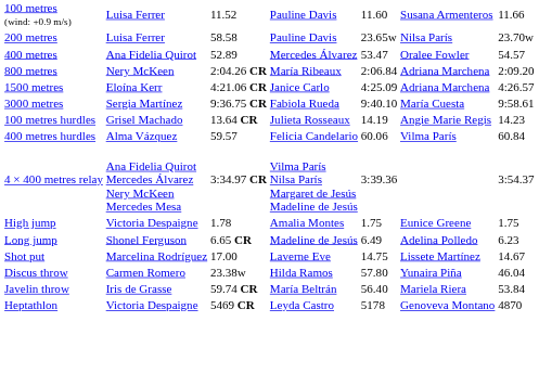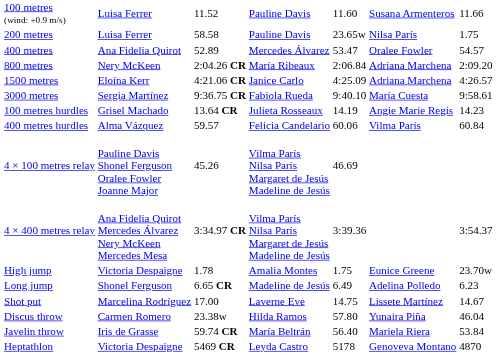 <table>
 <tr>
 <td><a href='#'>100 metres</a><br><small>(wind: +0.9 m/s)</small></td>
 <td><a href='#'>Luisa Ferrer</a><br> </td>
 <td>11.52</td>
 <td><a href='#'>Pauline Davis</a><br> </td>
 <td>11.60</td>
 <td><a href='#'>Susana Armenteros</a><br> </td>
 <td>11.66</td>
 </tr>
 <tr>
 <td><a href='#'>200 metres</a></td>
 <td><a href='#'>Luisa Ferrer</a><br> </td>
 <td>58.58</td>
 <td><a href='#'>Pauline Davis</a><br> </td>
 <td>23.65w</td>
 <td><a href='#'>Nilsa París</a><br> </td>
-<td>23.70w</td>
+<td>1.75</td>
 </tr>
 <tr>
 <td><a href='#'>400 metres</a></td>
 <td><a href='#'>Ana Fidelia Quirot</a><br> </td>
 <td>52.89</td>
 <td><a href='#'>Mercedes Álvarez</a><br> </td>
 <td>53.47</td>
 <td><a href='#'>Oralee Fowler</a><br> </td>
 <td>54.57</td>
 </tr>
 <tr>
 <td><a href='#'>800 metres</a></td>
 <td><a href='#'>Nery McKeen</a><br> </td>
 <td>2:04.26 <strong>CR</strong></td>
 <td><a href='#'>María Ribeaux</a><br> </td>
 <td>2:06.84</td>
 <td><a href='#'>Adriana Marchena</a><br> </td>
 <td>2:09.20</td>
 </tr>
 <tr>
 <td><a href='#'>1500 metres</a></td>
 <td><a href='#'>Eloína Kerr</a><br> </td>
 <td>4:21.06 <strong>CR</strong></td>
 <td><a href='#'>Janice Carlo</a><br> </td>
 <td>4:25.09</td>
 <td><a href='#'>Adriana Marchena</a><br> </td>
 <td>4:26.57</td>
 </tr>
 <tr>
 <td><a href='#'>3000 metres</a></td>
 <td><a href='#'>Sergia Martínez</a><br> </td>
 <td>9:36.75 <strong>CR</strong></td>
 <td><a href='#'>Fabiola Rueda</a><br> </td>
 <td>9:40.10</td>
 <td><a href='#'>María Cuesta</a><br> </td>
 <td>9:58.61</td>
 </tr>
 <tr>
 <td><a href='#'>100 metres hurdles</a></td>
 <td><a href='#'>Grisel Machado</a><br> </td>
 <td>13.64 <strong>CR</strong></td>
 <td><a href='#'>Julieta Rosseaux</a><br> </td>
 <td>14.19</td>
 <td><a href='#'>Angie Marie Regis</a><br> </td>
 <td>14.23</td>
 </tr>
 <tr>
 <td><a href='#'>400 metres hurdles</a></td>
 <td><a href='#'>Alma Vázquez</a><br> </td>
 <td>59.57</td>
 <td><a href='#'>Felicia Candelario</a><br> </td>
 <td>60.06</td>
 <td><a href='#'>Vilma París</a><br> </td>
 <td>60.84</td>
 </tr>
 <tr>
+<td><a href='#'>4 × 100 metres relay</a></td>
+<td><br><a href='#'>Pauline Davis</a><br><a href='#'>Shonel Ferguson</a><br><a href='#'>Oralee Fowler</a><br><a href='#'>Joanne Major</a></td>
+<td>45.26</td>
+<td><br><a href='#'>Vilma París</a><br><a href='#'>Nilsa París</a><br><a href='#'>Margaret de Jesús</a><br><a href='#'>Madeline de Jesús</a></td>
+<td>46.69</td>
+<td></td>
+<td></td>
+</tr>
+<tr>
 <td><a href='#'>4 × 400 metres relay</a></td>
 <td><br><a href='#'>Ana Fidelia Quirot</a><br><a href='#'>Mercedes Álvarez</a><br><a href='#'>Nery McKeen</a><br><a href='#'>Mercedes Mesa</a></td>
 <td>3:34.97 <strong>CR</strong></td>
 <td><br><a href='#'>Vilma París</a><br><a href='#'>Nilsa París</a><br><a href='#'>Margaret de Jesús</a><br><a href='#'>Madeline de Jesús</a></td>
 <td>3:39.36</td>
 <td></td>
 <td>3:54.37</td>
 </tr>
 <tr>
 <td><a href='#'>High jump</a></td>
 <td><a href='#'>Victoria Despaigne</a><br> </td>
 <td>1.78</td>
 <td><a href='#'>Amalia Montes</a><br> </td>
 <td>1.75</td>
 <td><a href='#'>Eunice Greene</a><br> </td>
-<td>1.75</td>
+<td>23.70w</td>
 </tr>
 <tr>
 <td><a href='#'>Long jump</a></td>
 <td><a href='#'>Shonel Ferguson</a><br> </td>
 <td>6.65 <strong>CR</strong></td>
 <td><a href='#'>Madeline de Jesús</a><br> </td>
 <td>6.49</td>
 <td><a href='#'>Adelina Polledo</a><br> </td>
 <td>6.23</td>
 </tr>
 <tr>
 <td><a href='#'>Shot put</a></td>
 <td><a href='#'>Marcelina Rodríguez</a><br> </td>
 <td>17.00</td>
 <td><a href='#'>Laverne Eve</a><br> </td>
 <td>14.75</td>
 <td><a href='#'>Lissete Martínez</a><br> </td>
 <td>14.67</td>
 </tr>
 <tr>
 <td><a href='#'>Discus throw</a></td>
 <td><a href='#'>Carmen Romero</a><br> </td>
 <td>23.38w</td>
 <td><a href='#'>Hilda Ramos</a><br> </td>
 <td>57.80</td>
 <td><a href='#'>Yunaira Piña</a><br> </td>
 <td>46.04</td>
 </tr>
 <tr>
 <td><a href='#'>Javelin throw</a></td>
 <td><a href='#'>Iris de Grasse</a><br> </td>
 <td>59.74 <strong>CR</strong></td>
 <td><a href='#'>María Beltrán</a><br> </td>
 <td>56.40</td>
 <td><a href='#'>Mariela Riera</a><br> </td>
 <td>53.84</td>
 </tr>
 <tr>
 <td><a href='#'>Heptathlon</a></td>
 <td><a href='#'>Victoria Despaigne</a><br> </td>
 <td>5469 <strong>CR</strong></td>
 <td><a href='#'>Leyda Castro</a><br> </td>
 <td>5178</td>
 <td><a href='#'>Genoveva Montano</a><br> </td>
 <td>4870</td>
 </tr>
 </table>
